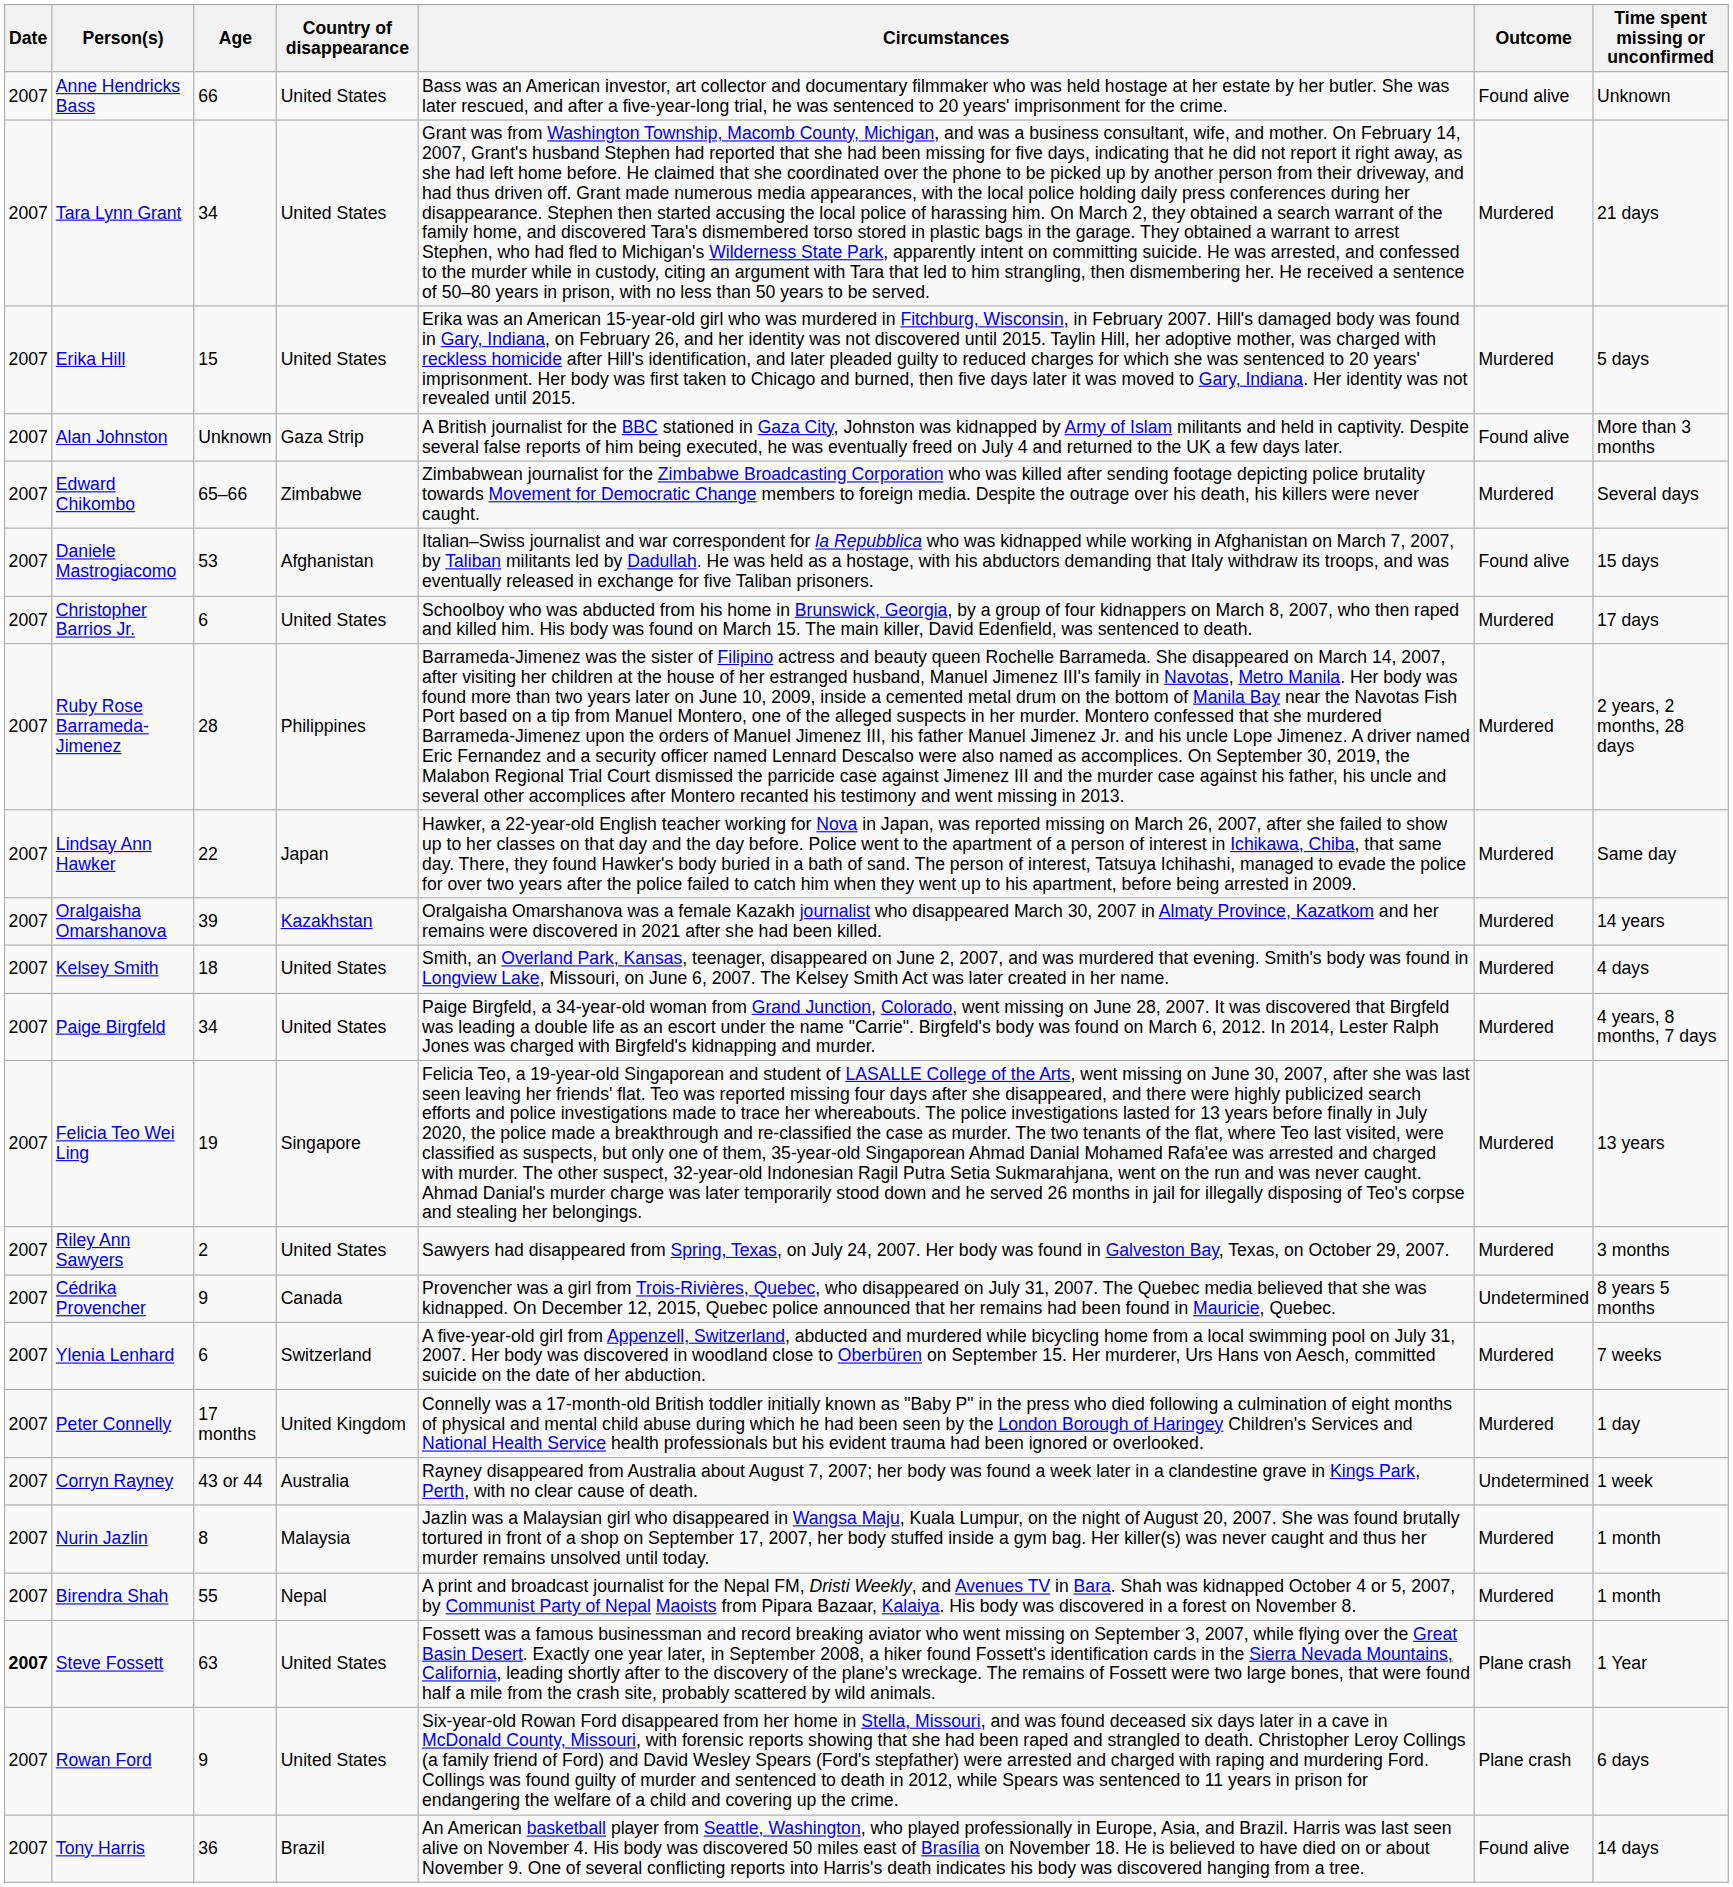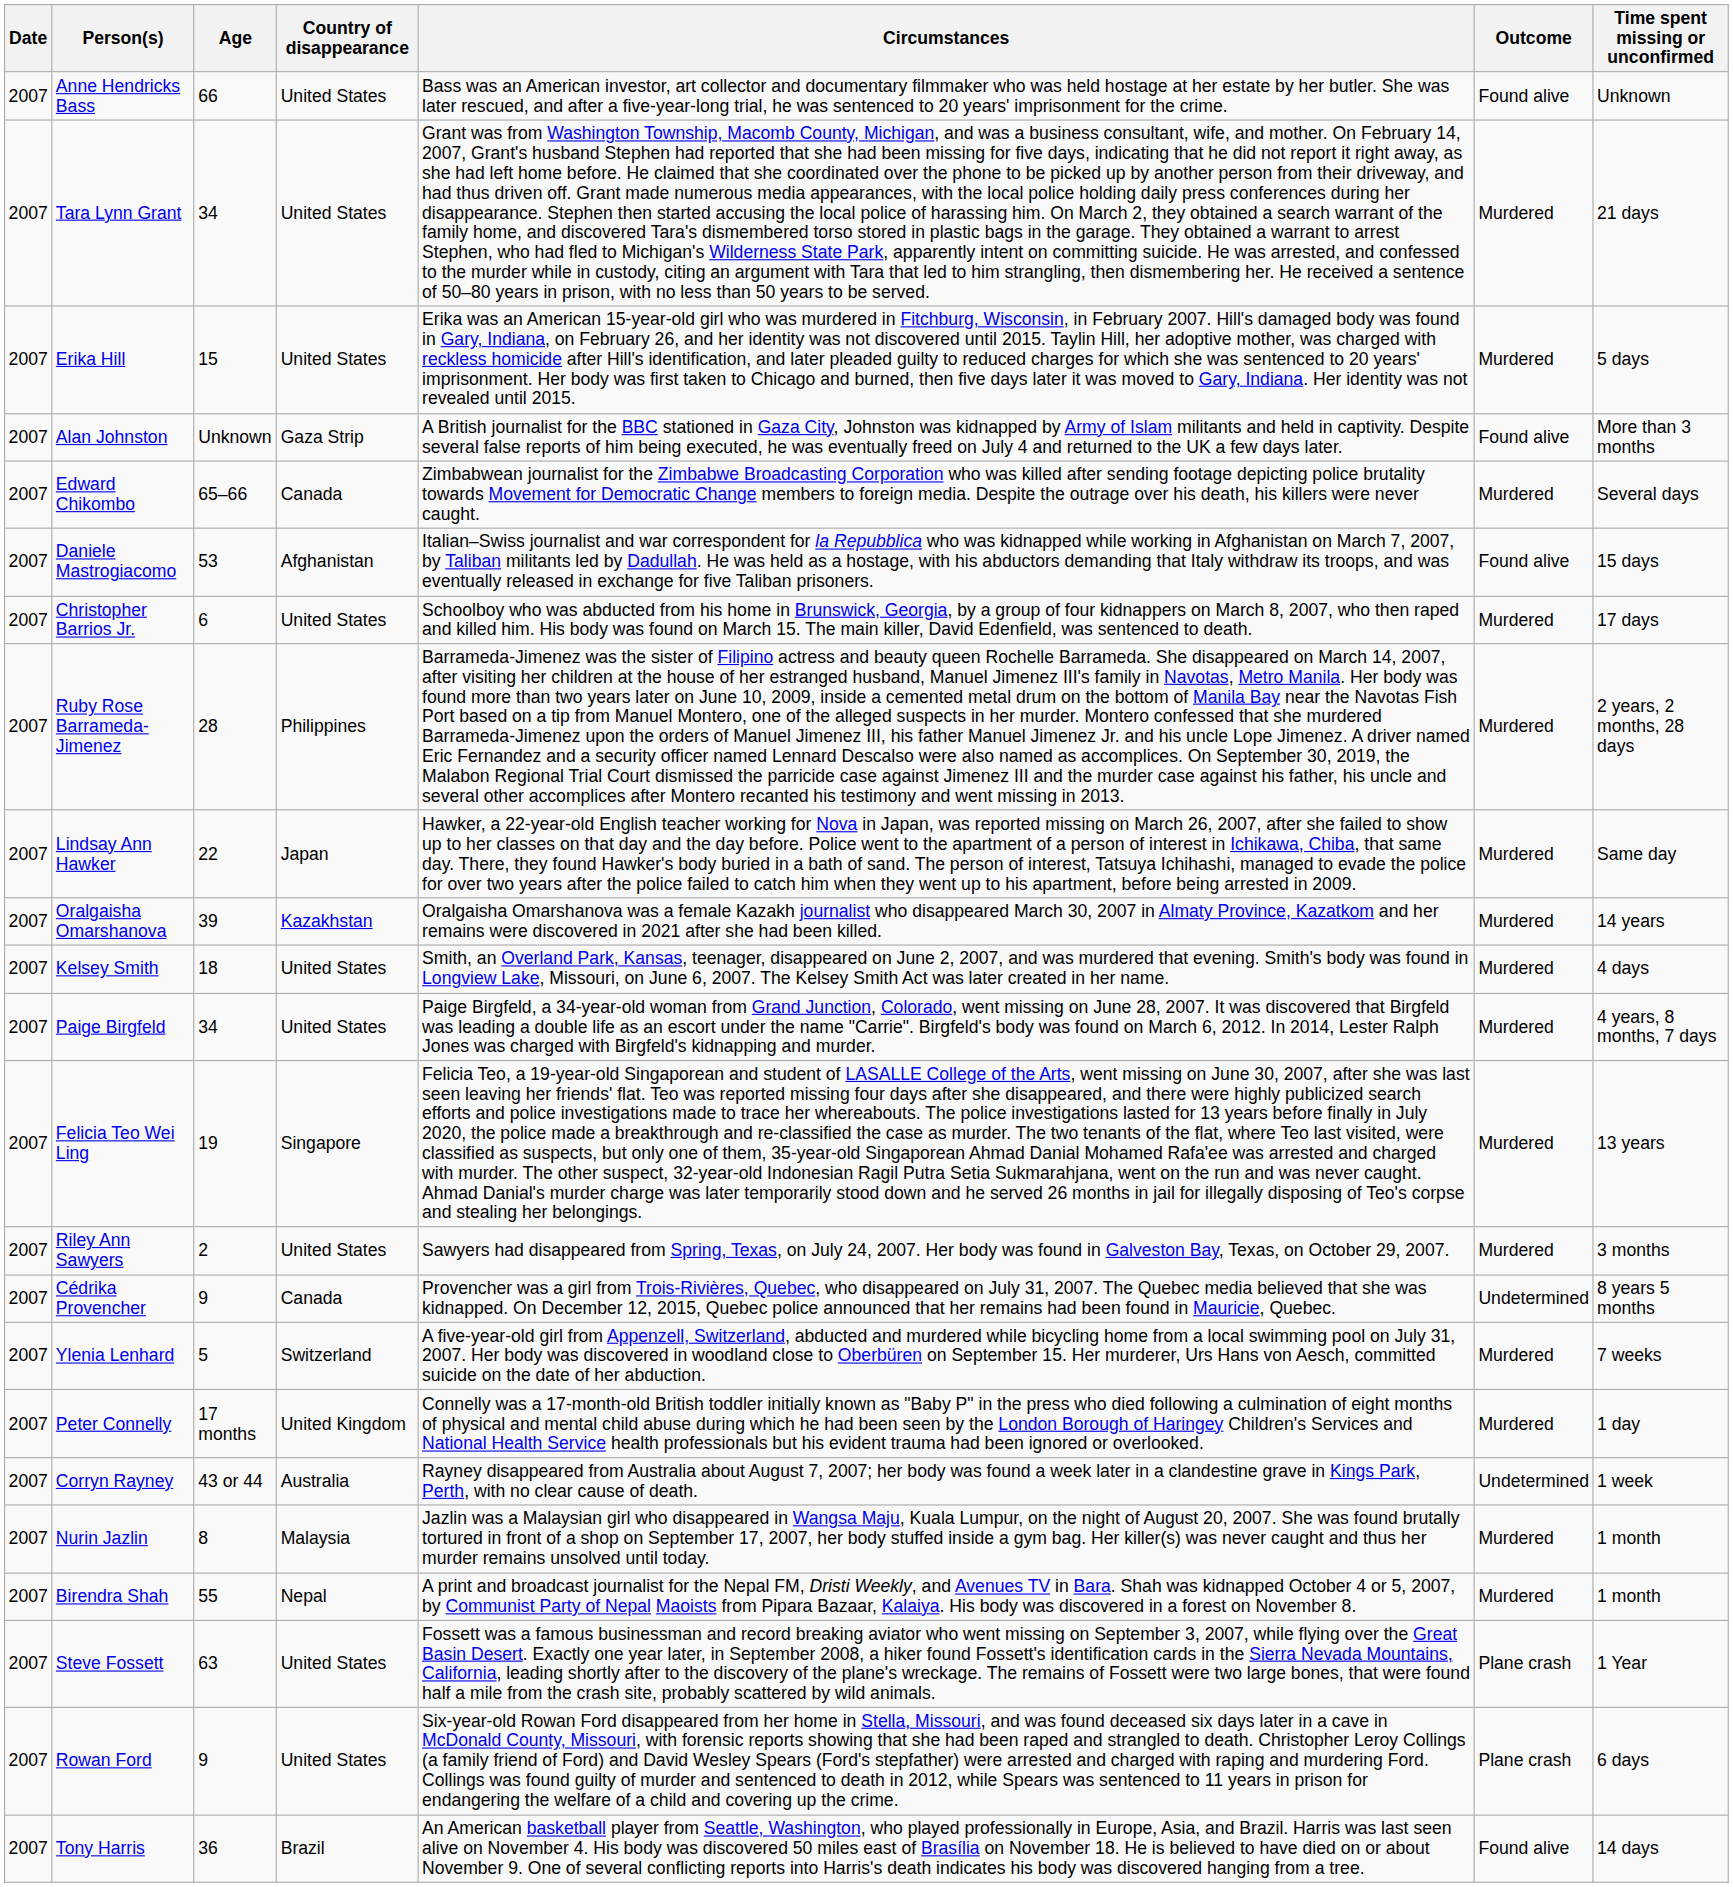 <table class="wikitable sortable zebra">
 <tr>
 <th data-sort-type="isoDate">Date</th>
 <th data-sort-type="text">Person(s)</th>
 <th data-sort-type="text">Age</th>
 <th>Country of disappearance</th>
 <th class="unsortable">Circumstances</th>
 <th data-sort-type="text">Outcome</th>
 <th>Time spent missing or unconfirmed</th>
 </tr>
 <tr>
 <td>2007</td>
 <td><a href='#'>Anne Hendricks Bass</a></td>
 <td>66</td>
 <td>United States</td>
 <td>Bass was an American investor, art collector and documentary filmmaker who was held hostage at her estate by her butler. She was later rescued, and after a five-year-long trial, he was sentenced to 20 years' imprisonment for the crime.</td>
 <td>Found alive</td>
 <td>Unknown</td>
 </tr>
 <tr>
 <td data-sort-value="2007-02-09">2007</td>
 <td><a href='#'>Tara Lynn Grant</a></td>
 <td data-sort-value="034">34</td>
 <td>United States</td>
 <td>Grant was from <a href='#'>Washington Township, Macomb County, Michigan</a>, and was a business consultant, wife, and mother. On February 14, 2007, Grant's husband Stephen had reported that she had been missing for five days, indicating that he did not report it right away, as she had left home before. He claimed that she coordinated over the phone to be picked up by another person from their driveway, and had thus driven off. Grant made numerous media appearances, with the local police holding daily press conferences during her disappearance. Stephen then started accusing the local police of harassing him. On March 2, they obtained a search warrant of the family home, and discovered Tara's dismembered torso stored in plastic bags in the garage. They obtained a warrant to arrest Stephen, who had fled to Michigan's <a href='#'>Wilderness State Park</a>, apparently intent on committing suicide. He was arrested, and confessed to the murder while in custody, citing an argument with Tara that led to him strangling, then dismembering her. He received a sentence of 50–80 years in prison, with no less than 50 years to be served.</td>
 <td>Murdered</td>
 <td>21 days</td>
 </tr>
 <tr>
 <td data-sort-value="2007-02-21">2007</td>
 <td><a href='#'>Erika Hill</a></td>
 <td data-sort-value="015">15</td>
 <td>United States</td>
 <td>Erika was an American 15-year-old girl who was murdered in <a href='#'>Fitchburg, Wisconsin</a>, in February 2007. Hill's damaged body was found in <a href='#'>Gary, Indiana</a>, on February 26, and her identity was not discovered until 2015. Taylin Hill, her adoptive mother, was charged with <a href='#'>reckless homicide</a> after Hill's identification, and later pleaded guilty to reduced charges for which she was sentenced to 20 years' imprisonment. Her body was first taken to Chicago and burned, then five days later it was moved to <a href='#'>Gary, Indiana</a>. Her identity was not revealed until 2015.</td>
 <td>Murdered</td>
 <td>5 days</td>
 </tr>
 <tr>
 <td>2007</td>
 <td><a href='#'>Alan Johnston</a></td>
 <td>Unknown</td>
 <td>Gaza Strip</td>
 <td>A British journalist for the <a href='#'>BBC</a> stationed in <a href='#'>Gaza City</a>, Johnston was kidnapped by <a href='#'>Army of Islam</a> militants and held in captivity. Despite several false reports of him being executed, he was eventually freed on July 4 and returned to the UK a few days later.</td>
 <td>Found alive</td>
 <td>More than 3 months</td>
 </tr>
 <tr>
 <td>2007</td>
 <td><a href='#'>Edward Chikombo</a></td>
 <td>65–66</td>
-<td>Zimbabwe</td>
+<td>Canada</td>
 <td>Zimbabwean journalist for the <a href='#'>Zimbabwe Broadcasting Corporation</a> who was killed after sending footage depicting police brutality towards <a href='#'>Movement for Democratic Change</a> members to foreign media. Despite the outrage over his death, his killers were never caught.</td>
 <td>Murdered</td>
 <td>Several days</td>
 </tr>
 <tr>
 <td>2007</td>
 <td><a href='#'>Daniele Mastrogiacomo</a></td>
 <td>53</td>
 <td>Afghanistan</td>
 <td>Italian–Swiss journalist and war correspondent for <em><a href='#'>la Repubblica</a></em> who was kidnapped while working in Afghanistan on March 7, 2007, by <a href='#'>Taliban</a> militants led by <a href='#'>Dadullah</a>. He was held as a hostage, with his abductors demanding that Italy withdraw its troops, and was eventually released in exchange for five Taliban prisoners.</td>
 <td>Found alive</td>
 <td>15 days</td>
 </tr>
 <tr>
 <td>2007</td>
 <td><a href='#'>Christopher Barrios Jr.</a></td>
 <td>6</td>
 <td>United States</td>
 <td>Schoolboy who was abducted from his home in <a href='#'>Brunswick, Georgia</a>, by a group of four kidnappers on March 8, 2007, who then raped and killed him. His body was found on March 15. The main killer, David Edenfield, was sentenced to death.</td>
 <td>Murdered</td>
 <td>17 days</td>
 </tr>
 <tr>
 <td data-sort-value-"2007-03-14">2007</td>
 <td><a href='#'>Ruby Rose Barrameda-Jimenez</a></td>
 <td data-sort-value="26">28</td>
 <td>Philippines</td>
 <td>Barrameda-Jimenez was the sister of <a href='#'>Filipino</a> actress and beauty queen Rochelle Barrameda. She disappeared on March 14, 2007, after visiting her children at the house of her estranged husband, Manuel Jimenez III's family in <a href='#'>Navotas</a>, <a href='#'>Metro Manila</a>. Her body was found more than two years later on June 10, 2009, inside a cemented metal drum on the bottom of <a href='#'>Manila Bay</a> near the Navotas Fish Port based on a tip from Manuel Montero, one of the alleged suspects in her murder. Montero confessed that she murdered Barrameda-Jimenez upon the orders of Manuel Jimenez III, his father Manuel Jimenez Jr. and his uncle Lope Jimenez. A driver named Eric Fernandez and a security officer named Lennard Descalso were also named as accomplices. On September 30, 2019, the Malabon Regional Trial Court dismissed the parricide case against Jimenez III and the murder case against his father, his uncle and several other accomplices after Montero recanted his testimony and went missing in 2013.</td>
 <td>Murdered</td>
 <td>2 years, 2 months, 28 days</td>
 </tr>
 <tr>
 <td>2007</td>
 <td><a href='#'>Lindsay Ann Hawker</a></td>
 <td>22</td>
 <td>Japan</td>
 <td>Hawker, a 22-year-old English teacher working for <a href='#'>Nova</a> in Japan, was reported missing on March 26, 2007, after she failed to show up to her classes on that day and the day before. Police went to the apartment of a person of interest in <a href='#'>Ichikawa, Chiba</a>, that same day. There, they found Hawker's body buried in a bath of sand. The person of interest, Tatsuya Ichihashi, managed to evade the police for over two years after the police failed to catch him when they went up to his apartment, before being arrested in 2009.</td>
 <td>Murdered</td>
 <td>Same day</td>
 </tr>
 <tr>
 <td>2007</td>
 <td><a href='#'>Oralgaisha Omarshanova</a></td>
 <td data-sort-value="39">39</td>
 <td><a href='#'>Kazakhstan</a></td>
 <td>Oralgaisha Omarshanova was a female Kazakh <a href='#'>journalist</a> who disappeared March 30, 2007 in <a href='#'>Almaty Province, Kazatkom</a> and her remains were discovered in 2021 after she had been killed.</td>
 <td>Murdered</td>
 <td>14 years</td>
 </tr>
 <tr>
 <td data-sort-value="2007-06-2">2007</td>
 <td><a href='#'>Kelsey Smith</a></td>
 <td data-sort-value="18">18</td>
 <td>United States</td>
 <td>Smith, an <a href='#'>Overland Park, Kansas</a>, teenager, disappeared on June 2, 2007, and was murdered that evening. Smith's body was found in <a href='#'>Longview Lake</a>, Missouri, on June 6, 2007. The Kelsey Smith Act was later created in her name.</td>
 <td>Murdered</td>
 <td>4 days</td>
 </tr>
 <tr>
 <td>2007</td>
 <td><a href='#'>Paige Birgfeld</a></td>
 <td>34</td>
 <td>United States</td>
 <td>Paige Birgfeld, a 34-year-old woman from <a href='#'>Grand Junction</a>, <a href='#'>Colorado</a>, went missing on June 28, 2007. It was discovered that Birgfeld was leading a double life as an escort under the name "Carrie". Birgfeld's body was found on March 6, 2012. In 2014, Lester Ralph Jones was charged with Birgfeld's kidnapping and murder.</td>
 <td>Murdered</td>
 <td>4 years, 8 months, 7 days</td>
 </tr>
 <tr>
 <td data-sort-value="2007-06-30">2007</td>
 <td><a href='#'>Felicia Teo Wei Ling</a></td>
 <td data-sort-value="19">19</td>
 <td>Singapore</td>
 <td>Felicia Teo, a 19-year-old Singaporean and student of <a href='#'>LASALLE College of the Arts</a>, went missing on June 30, 2007, after she was last seen leaving her friends' flat. Teo was reported missing four days after she disappeared, and there were highly publicized search efforts and police investigations made to trace her whereabouts. The police investigations lasted for 13 years before finally in July 2020, the police made a breakthrough and re-classified the case as murder. The two tenants of the flat, where Teo last visited, were classified as suspects, but only one of them, 35-year-old Singaporean Ahmad Danial Mohamed Rafa'ee was arrested and charged with murder. The other suspect, 32-year-old Indonesian Ragil Putra Setia Sukmarahjana, went on the run and was never caught. Ahmad Danial's murder charge was later temporarily stood down and he served 26 months in jail for illegally disposing of Teo's corpse and stealing her belongings.</td>
 <td>Murdered</td>
 <td>13 years</td>
 </tr>
 <tr>
 <td data-sort-value="2007-07-24">2007</td>
 <td><a href='#'>Riley Ann Sawyers</a></td>
 <td data-sort-value="002">2</td>
 <td>United States</td>
 <td>Sawyers had disappeared from <a href='#'>Spring, Texas</a>, on July 24, 2007. Her body was found in <a href='#'>Galveston Bay</a>, Texas, on October 29, 2007.</td>
 <td>Murdered</td>
 <td>3 months</td>
 </tr>
 <tr>
 <td data-sort-value="2007-07-31">2007</td>
 <td><a href='#'>Cédrika Provencher</a></td>
 <td data-sort-value="009">9</td>
 <td>Canada</td>
 <td>Provencher was a girl from <a href='#'>Trois-Rivières, Quebec</a>, who disappeared on July 31, 2007. The Quebec media believed that she was kidnapped. On December 12, 2015, Quebec police announced that her remains had been found in <a href='#'>Mauricie</a>, Quebec.</td>
 <td>Undetermined</td>
 <td>8 years 5 months</td>
 </tr>
 <tr>
 <td data-sort-value="2007-07-31">2007</td>
 <td><a href='#'>Ylenia Lenhard</a></td>
-<td>6</td>
+<td>5</td>
 <td>Switzerland</td>
 <td>A five-year-old girl from <a href='#'>Appenzell, Switzerland</a>, abducted and murdered while bicycling home from a local swimming pool on July 31, 2007. Her body was discovered in woodland close to <a href='#'>Oberbüren</a> on September 15. Her murderer, Urs Hans von Aesch, committed suicide on the date of her abduction.</td>
 <td>Murdered</td>
 <td>7 weeks</td>
 </tr>
 <tr>
 <td data-sort-value="2007-08-03">2007</td>
 <td><a href='#'>Peter Connelly</a></td>
 <td>17 months</td>
 <td>United Kingdom</td>
 <td>Connelly was a 17-month-old British toddler initially known as "Baby P" in the press who died following a culmination of eight months of physical and mental child abuse during which he had been seen by the <a href='#'>London Borough of Haringey</a> Children's Services and <a href='#'>National Health Service</a> health professionals but his evident trauma had been ignored or overlooked.</td>
 <td>Murdered</td>
 <td>1 day</td>
 </tr>
 <tr>
 <td data-sort-value="2007-08-07">2007</td>
 <td><a href='#'>Corryn Rayney</a></td>
 <td data-sort-value="043">43 or 44</td>
 <td>Australia</td>
 <td>Rayney disappeared from Australia about August 7, 2007; her body was found a week later in a clandestine grave in <a href='#'>Kings Park</a>, <a href='#'>Perth</a>, with no clear cause of death.</td>
 <td>Undetermined</td>
 <td>1 week</td>
 </tr>
 <tr>
 <td data-sort-value="2007-08-20">2007</td>
 <td><a href='#'>Nurin Jazlin</a></td>
 <td data-sort-value="008">8</td>
 <td>Malaysia</td>
 <td>Jazlin was a Malaysian girl who disappeared in <a href='#'>Wangsa Maju</a>, Kuala Lumpur, on the night of August 20, 2007. She was found brutally tortured in front of a shop on September 17, 2007, her body stuffed inside a gym bag. Her killer(s) was never caught and thus her murder remains unsolved until today.</td>
 <td>Murdered</td>
 <td>1 month</td>
 </tr>
 <tr>
 <td data-sort-value="2007-10-04">2007</td>
 <td><a href='#'>Birendra Shah</a></td>
 <td data-sort-value="055">55</td>
 <td>Nepal</td>
 <td>A print and broadcast journalist for the Nepal FM, <em>Dristi Weekly</em>, and <a href='#'>Avenues TV</a> in <a href='#'>Bara</a>. Shah was kidnapped October 4 or 5, 2007, by <a href='#'>Communist Party of Nepal</a> <a href='#'>Maoists</a> from Pipara Bazaar, <a href='#'>Kalaiya</a>. His body was discovered in a forest on November 8.</td>
 <td>Murdered</td>
 <td>1 month</td>
 </tr>
 <tr>
-<td data-sort-value="2007-09-03"><strong>2007</strong></td>
+<td data-sort-value="2007-09-03">2007</td>
 <td><a href='#'>Steve Fossett</a></td>
 <td data-sort-value="063">63</td>
 <td>United States</td>
 <td>Fossett was a famous businessman and record breaking aviator who went missing on September 3, 2007, while flying over the <a href='#'>Great Basin Desert</a>. Exactly one year later, in September 2008, a hiker found Fossett's identification cards in the <a href='#'>Sierra Nevada Mountains, California</a>, leading shortly after to the discovery of the plane's wreckage. The remains of Fossett were two large bones, that were found half a mile from the crash site, probably scattered by wild animals.</td>
 <td>Plane crash</td>
 <td>1 Year</td>
 </tr>
 <tr>
 <td data-sort-value="2007-11-03">2007</td>
 <td><a href='#'>Rowan Ford</a></td>
 <td data-sort-value="009">9</td>
 <td>United States</td>
 <td>Six-year-old Rowan Ford disappeared from her home in <a href='#'>Stella, Missouri</a>, and was found deceased six days later in a cave in <a href='#'>McDonald County, Missouri</a>, with forensic reports showing that she had been raped and strangled to death. Christopher Leroy Collings (a family friend of Ford) and David Wesley Spears (Ford's stepfather) were arrested and charged with raping and murdering Ford. Collings was found guilty of murder and sentenced to death in 2012, while Spears was sentenced to 11 years in prison for endangering the welfare of a child and covering up the crime.</td>
 <td>Plane crash</td>
 <td data-sort-value="0006">6 days</td>
 </tr>
 <tr>
 <td data-sort-value="2007-11-04">2007</td>
 <td><a href='#'>Tony Harris</a></td>
 <td data-sort-value="036">36</td>
 <td>Brazil</td>
 <td>An American <a href='#'>basketball</a> player from <a href='#'>Seattle, Washington</a>, who played professionally in Europe, Asia, and Brazil. Harris was last seen alive on November 4. His body was discovered 50 miles east of <a href='#'>Brasília</a> on November 18. He is believed to have died on or about November 9. One of several conflicting reports into Harris's death indicates his body was discovered hanging from a tree.</td>
 <td>Found alive</td>
 <td>14 days</td>
 </tr>
 </table>
